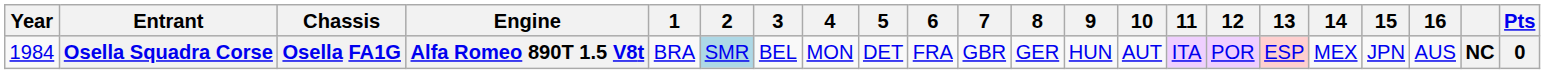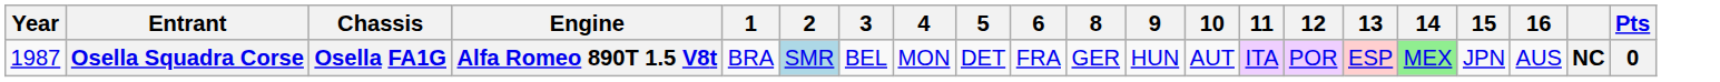 <table class="wikitable" style="text-align:center; font-size:85%">
 <tr>
 <th>Year</th>
 <th>Entrant</th>
 <th>Chassis</th>
 <th>Engine</th>
 <th>1</th>
 <th>2</th>
 <th>3</th>
 <th>4</th>
 <th>5</th>
 <th>6</th>
-<th>7</th>
 <th>8</th>
 <th>9</th>
 <th>10</th>
 <th>11</th>
 <th>12</th>
 <th>13</th>
 <th>14</th>
 <th>15</th>
 <th>16</th>
 <th></th>
 <th><a href='#'>Pts</a></th>
 </tr>
 <tr>
-<td><a href='#'>1984</a></td>
+<td><a href='#'>1987</a></td>
 <th nowrap><a href='#'>Osella Squadra Corse</a></th>
 <th nowrap><a href='#'>Osella</a> <a href='#'>FA1G</a></th>
 <th nowrap><a href='#'>Alfa Romeo</a> 890T 1.5 <a href='#'>V8</a><a href='#'>t</a></th>
 <td><a href='#'>BRA</a></td>
 <td style="background: lightblue;"><a href='#'>SMR</a></td>
 <td><a href='#'>BEL</a></td>
 <td><a href='#'>MON</a></td>
 <td><a href='#'>DET</a></td>
 <td><a href='#'>FRA</a></td>
-<td><a href='#'>GBR</a></td>
 <td><a href='#'>GER</a></td>
 <td><a href='#'>HUN</a></td>
 <td><a href='#'>AUT</a></td>
 <td style="background:#EFCFFF;"><a href='#'>ITA</a><br></td>
 <td style="background:#EFCFFF;"><a href='#'>POR</a><br></td>
 <td style="background:#FFCFCF;"><a href='#'>ESP</a><br></td>
-<td><a href='#'>MEX</a></td>
+<td style="background: lightgreen;"><a href='#'>MEX</a></td>
 <td><a href='#'>JPN</a></td>
 <td><a href='#'>AUS</a></td>
 <th>NC</th>
 <th>0</th>
 </tr>
 </table>
